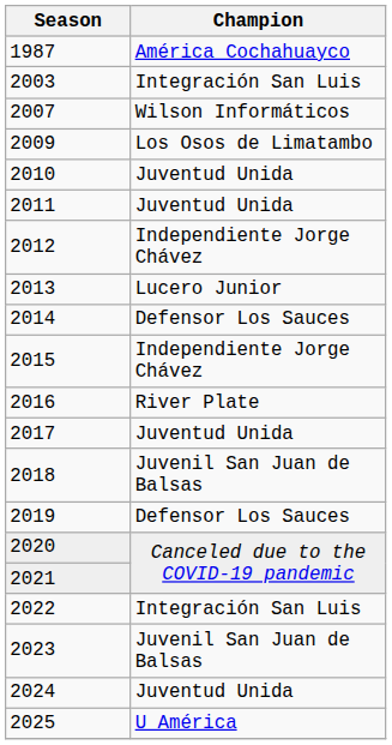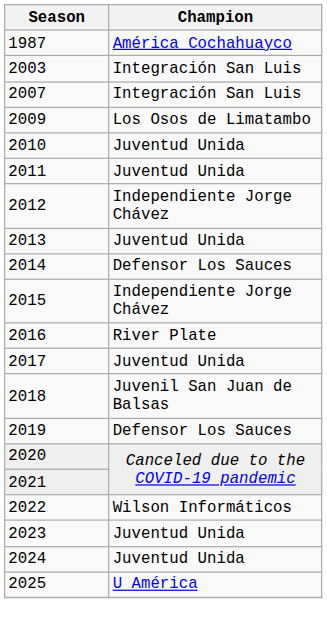 <table class="wikitable sortable">
 <tr>
 <th width=80px>Season</th>
 <th width=170px>Champion</th>
 </tr>
 <tr>
 <td>1987</td>
 <td><a href='#'>América Cochahuayco</a></td>
 </tr>
 <tr>
 <td>2003</td>
 <td>Integración San Luis</td>
 </tr>
 <tr>
 <td>2007</td>
-<td>Wilson Informáticos</td>
+<td>Integración San Luis</td>
 </tr>
 <tr>
 <td>2009</td>
 <td>Los Osos de Limatambo</td>
 </tr>
 <tr>
 <td>2010</td>
 <td>Juventud Unida</td>
 </tr>
 <tr>
 <td>2011</td>
 <td>Juventud Unida</td>
 </tr>
 <tr>
 <td>2012</td>
 <td>Independiente Jorge Chávez</td>
 </tr>
 <tr>
 <td>2013</td>
-<td>Lucero Junior</td>
+<td>Juventud Unida</td>
 </tr>
 <tr>
 <td>2014</td>
 <td>Defensor Los Sauces</td>
 </tr>
 <tr>
 <td>2015</td>
 <td>Independiente Jorge Chávez</td>
 </tr>
 <tr>
 <td>2016</td>
 <td>River Plate</td>
 </tr>
 <tr>
 <td>2017</td>
 <td>Juventud Unida</td>
 </tr>
 <tr>
 <td>2018</td>
 <td>Juvenil San Juan de Balsas</td>
 </tr>
 <tr>
 <td>2019</td>
 <td>Defensor Los Sauces</td>
 </tr>
 <tr bgcolor=#efefef>
 <td>2020</td>
 <td rowspan=2 colspan="1" align=center><em>Canceled due to the <a href='#'>COVID-19 pandemic</a></em></td>
 </tr>
 <tr bgcolor=#efefef>
 <td>2021</td>
 </tr>
 <tr>
 <td>2022</td>
-<td>Integración San Luis</td>
+<td>Wilson Informáticos</td>
 </tr>
 <tr>
 <td>2023</td>
-<td>Juvenil San Juan de Balsas</td>
+<td>Juventud Unida</td>
 </tr>
 <tr>
 <td>2024</td>
 <td>Juventud Unida</td>
 </tr>
 <tr>
 <td>2025</td>
 <td><a href='#'>U América</a></td>
 </tr>
 <tr>
 </tr>
 </table>
